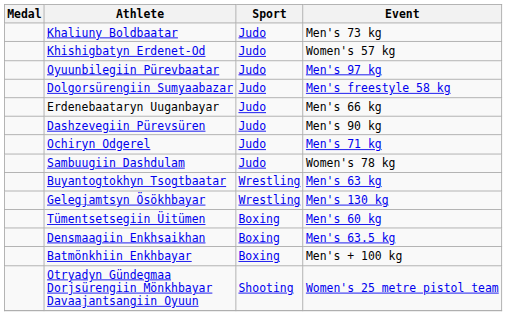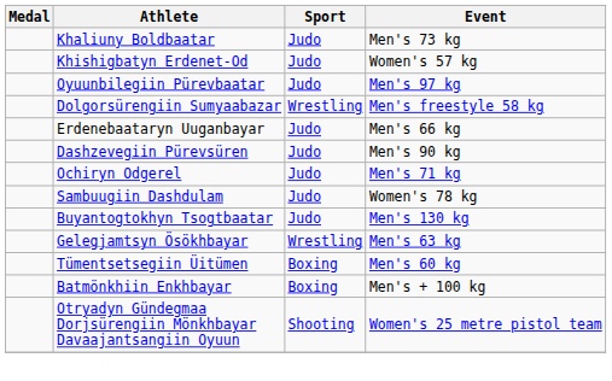 <table class="wikitable">
 <tr>
 <th>Medal</th>
 <th>Athlete</th>
 <th>Sport</th>
 <th>Event</th>
 </tr>
 <tr>
 <td></td>
 <td><a href='#'>Khaliuny Boldbaatar</a></td>
 <td><a href='#'>Judo</a></td>
 <td>Men's 73 kg</td>
 </tr>
 <tr>
 <td></td>
 <td><a href='#'>Khishigbatyn Erdenet-Od</a></td>
 <td><a href='#'>Judo</a></td>
 <td>Women's 57 kg</td>
 </tr>
 <tr>
 <td></td>
 <td><a href='#'>Oyuunbilegiin Pürevbaatar</a></td>
 <td><a href='#'>Judo</a></td>
 <td><a href='#'>Men's 97 kg</a></td>
 </tr>
 <tr>
 <td></td>
 <td><a href='#'>Dolgorsürengiin Sumyaabazar</a></td>
-<td><a href='#'>Judo</a></td>
+<td><a href='#'>Wrestling</a></td>
 <td><a href='#'>Men's freestyle 58 kg</a></td>
 </tr>
 <tr>
 <td></td>
 <td>Erdenebaataryn Uuganbayar</td>
 <td><a href='#'>Judo</a></td>
 <td>Men's 66 kg</td>
 </tr>
 <tr>
 <td></td>
 <td><a href='#'>Dashzevegiin Pürevsüren</a></td>
 <td><a href='#'>Judo</a></td>
 <td>Men's 90 kg</td>
 </tr>
 <tr>
 <td></td>
 <td><a href='#'>Ochiryn Odgerel</a></td>
 <td><a href='#'>Judo</a></td>
 <td><a href='#'>Men's 71 kg</a></td>
 </tr>
 <tr>
 <td></td>
 <td><a href='#'>Sambuugiin Dashdulam</a></td>
 <td><a href='#'>Judo</a></td>
 <td>Women's 78 kg</td>
 </tr>
 <tr>
 <td></td>
 <td><a href='#'>Buyantogtokhyn Tsogtbaatar</a></td>
-<td><a href='#'>Wrestling</a></td>
-<td><a href='#'>Men's 63 kg</a></td>
+<td><a href='#'>Judo</a></td>
+<td><a href='#'>Men's 130 kg</a></td>
 </tr>
 <tr>
 <td></td>
 <td><a href='#'>Gelegjamtsyn Ösökhbayar</a></td>
 <td><a href='#'>Wrestling</a></td>
-<td><a href='#'>Men's 130 kg</a></td>
+<td><a href='#'>Men's 63 kg</a></td>
 </tr>
 <tr>
 <td></td>
 <td><a href='#'>Tümentsetsegiin Üitümen</a></td>
 <td><a href='#'>Boxing</a></td>
 <td><a href='#'>Men's 60 kg</a></td>
-</tr>
-<tr>
-<td></td>
-<td><a href='#'>Densmaagiin Enkhsaikhan</a></td>
-<td><a href='#'>Boxing</a></td>
-<td><a href='#'>Men's 63.5 kg</a></td>
 </tr>
 <tr>
 <td></td>
 <td><a href='#'>Batmönkhiin Enkhbayar</a></td>
 <td><a href='#'>Boxing</a></td>
 <td>Men's + 100 kg</td>
 </tr>
 <tr>
 <td></td>
 <td><a href='#'>Otryadyn Gündegmaa</a><br><a href='#'>Dorjsürengiin Mönkhbayar</a><br><a href='#'>Davaajantsangiin Oyuun</a></td>
 <td><a href='#'>Shooting</a></td>
 <td><a href='#'>Women's 25 metre pistol team</a></td>
 </tr>
 <tr>
 </tr>
 </table>
